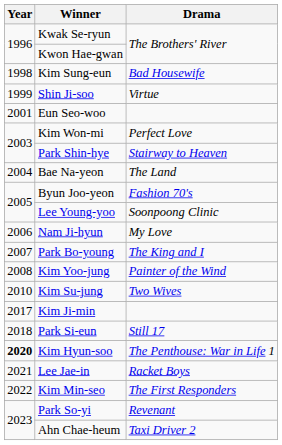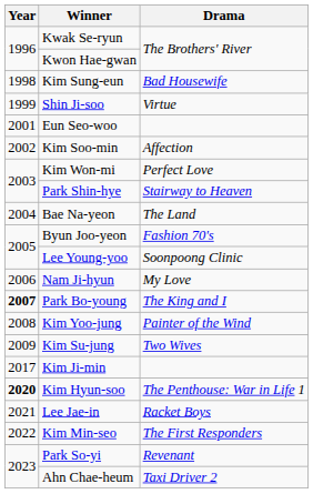 <table class="wikitable">
 <tr>
 <th>Year</th>
 <th>Winner</th>
 <th>Drama</th>
 </tr>
 <tr>
 <td rowspan=2>1996</td>
 <td>Kwak Se-ryun</td>
 <td rowspan=2><em>The Brothers' River</em></td>
 </tr>
 <tr>
 <td>Kwon Hae-gwan</td>
 </tr>
 <tr>
 <td>1998</td>
 <td>Kim Sung-eun</td>
 <td><em><a href='#'>Bad Housewife</a></em></td>
 </tr>
 <tr>
 <td>1999</td>
 <td><a href='#'>Shin Ji-soo</a></td>
 <td><em>Virtue</em></td>
 </tr>
 <tr>
 <td>2001</td>
 <td>Eun Seo-woo</td>
 <td></td>
 </tr>
 <tr>
+<td>2002</td>
+<td>Kim Soo-min</td>
+<td><em>Affection</em></td>
+</tr>
+<tr>
 <td rowspan=2>2003</td>
 <td>Kim Won-mi</td>
 <td><em>Perfect Love</em></td>
 </tr>
 <tr>
 <td><a href='#'>Park Shin-hye</a></td>
 <td><em><a href='#'>Stairway to Heaven</a></em></td>
 </tr>
 <tr>
 <td>2004</td>
 <td>Bae Na-yeon</td>
 <td><em>The Land</em></td>
 </tr>
 <tr>
 <td rowspan=2>2005</td>
 <td>Byun Joo-yeon</td>
 <td><em><a href='#'>Fashion 70's</a></em></td>
 </tr>
 <tr>
 <td><a href='#'>Lee Young-yoo</a></td>
 <td><em>Soonpoong Clinic</em></td>
 </tr>
 <tr>
 <td>2006</td>
 <td><a href='#'>Nam Ji-hyun</a></td>
 <td><em>My Love</em></td>
 </tr>
 <tr>
-<td>2007</td>
+<td><strong>2007</strong></td>
 <td><a href='#'>Park Bo-young</a></td>
 <td><em><a href='#'>The King and I</a></em></td>
 </tr>
 <tr>
 <td>2008</td>
 <td><a href='#'>Kim Yoo-jung</a></td>
 <td><em><a href='#'>Painter of the Wind</a></em></td>
 </tr>
 <tr>
-<td>2010</td>
+<td>2009</td>
 <td><a href='#'>Kim Su-jung</a></td>
 <td><em><a href='#'>Two Wives</a></em></td>
 </tr>
 <tr>
 <td>2017</td>
 <td><a href='#'>Kim Ji-min</a></td>
 <td><em></em></td>
-</tr>
-<tr>
-<td>2018</td>
-<td><a href='#'>Park Si-eun</a></td>
-<td><em><a href='#'>Still 17</a></em></td>
 </tr>
 <tr>
 <td><strong>2020</strong></td>
 <td><a href='#'>Kim Hyun-soo</a></td>
 <td><em><a href='#'>The Penthouse: War in Life</a> 1</em></td>
 </tr>
 <tr>
 <td>2021</td>
 <td><a href='#'>Lee Jae-in</a></td>
 <td><em><a href='#'>Racket Boys</a></em></td>
 </tr>
 <tr>
 <td>2022</td>
 <td><a href='#'>Kim Min-seo</a></td>
 <td><em><a href='#'>The First Responders</a></em></td>
 </tr>
 <tr>
 <td rowspan="2">2023</td>
 <td><a href='#'>Park So-yi</a></td>
 <td><em><a href='#'>Revenant</a></em></td>
 </tr>
 <tr>
 <td>Ahn Chae-heum</td>
 <td><em><a href='#'>Taxi Driver 2</a></em></td>
 </tr>
 </table>
